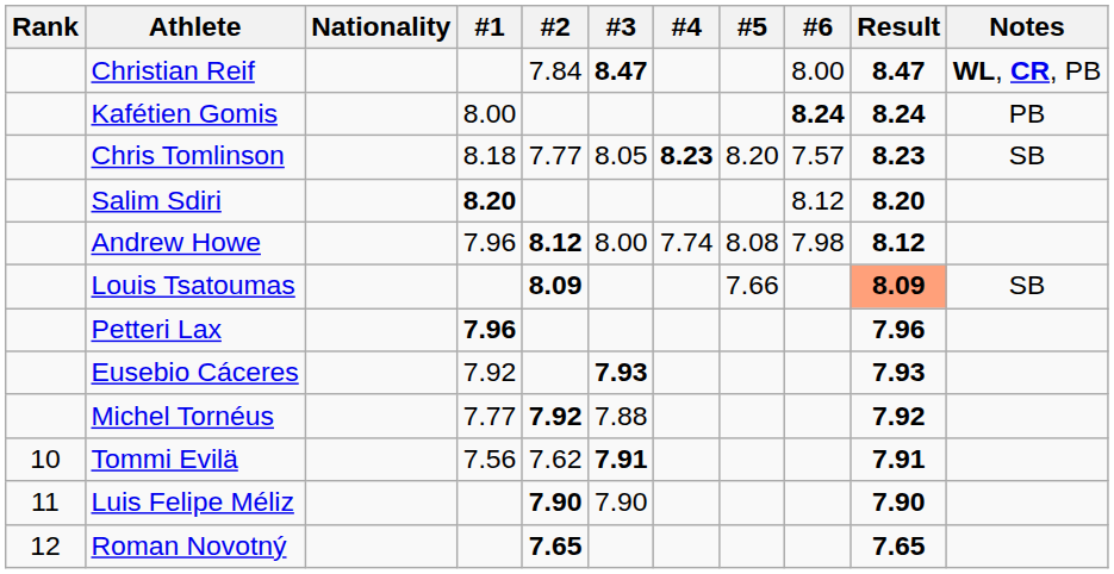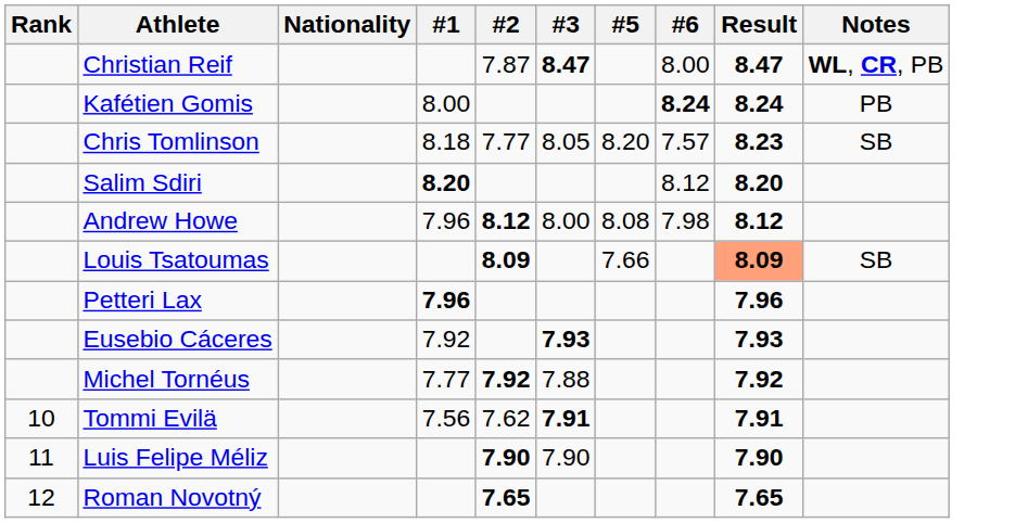 <table class="wikitable sortable" style="text-align:center">
 <tr>
 <th>Rank</th>
 <th>Athlete</th>
 <th>Nationality</th>
 <th>#1</th>
 <th>#2</th>
 <th>#3</th>
-<th>#4</th>
 <th>#5</th>
 <th>#6</th>
 <th>Result</th>
 <th>Notes</th>
 </tr>
 <tr>
 <td></td>
 <td align="left"><a href='#'>Christian Reif</a></td>
 <td align=left></td>
 <td></td>
-<td>7.84</td>
+<td>7.87</td>
 <td><strong>8.47</strong></td>
-<td></td>
 <td></td>
 <td>8.00</td>
 <td><strong>8.47</strong></td>
 <td><strong>WL</strong>, <strong><a href='#'>CR</a></strong>, PB</td>
 </tr>
 <tr>
 <td></td>
 <td align="left"><a href='#'>Kafétien Gomis</a></td>
 <td align=left></td>
 <td>8.00</td>
-<td></td>
 <td></td>
 <td></td>
 <td></td>
 <td><strong>8.24</strong></td>
 <td><strong>8.24</strong></td>
 <td>PB</td>
 </tr>
 <tr>
 <td></td>
 <td align="left"><a href='#'>Chris Tomlinson</a></td>
 <td align=left></td>
 <td>8.18</td>
 <td>7.77</td>
 <td>8.05</td>
-<td><strong>8.23</strong></td>
 <td>8.20</td>
 <td>7.57</td>
 <td><strong>8.23</strong></td>
 <td>SB</td>
 </tr>
 <tr>
 <td></td>
 <td align="left"><a href='#'>Salim Sdiri</a></td>
 <td align=left></td>
 <td><strong>8.20</strong></td>
-<td></td>
 <td></td>
 <td></td>
 <td></td>
 <td>8.12</td>
 <td><strong>8.20</strong></td>
 <td></td>
 </tr>
 <tr>
 <td></td>
 <td align="left"><a href='#'>Andrew Howe</a></td>
 <td align=left></td>
 <td>7.96</td>
 <td><strong>8.12</strong></td>
 <td>8.00</td>
-<td>7.74</td>
 <td>8.08</td>
 <td>7.98</td>
 <td><strong>8.12</strong></td>
 <td></td>
 </tr>
 <tr>
 <td></td>
 <td align="left"><a href='#'>Louis Tsatoumas</a></td>
 <td align=left></td>
 <td></td>
 <td><strong>8.09</strong></td>
 <td></td>
-<td></td>
 <td>7.66</td>
 <td></td>
 <td style="background: lightsalmon;"><strong>8.09</strong></td>
 <td>SB</td>
 </tr>
 <tr>
 <td></td>
 <td align="left"><a href='#'>Petteri Lax</a></td>
 <td align=left></td>
 <td><strong>7.96</strong></td>
-<td></td>
 <td></td>
 <td></td>
 <td></td>
 <td></td>
 <td><strong>7.96</strong></td>
 <td></td>
 </tr>
 <tr>
 <td></td>
 <td align="left"><a href='#'>Eusebio Cáceres</a></td>
 <td align=left></td>
 <td>7.92</td>
 <td></td>
 <td><strong>7.93</strong></td>
 <td></td>
 <td></td>
-<td></td>
 <td><strong>7.93</strong></td>
 <td></td>
 </tr>
 <tr>
 <td></td>
 <td align="left"><a href='#'>Michel Tornéus</a></td>
 <td align=left></td>
 <td>7.77</td>
 <td><strong>7.92</strong></td>
 <td>7.88</td>
-<td></td>
 <td></td>
 <td></td>
 <td><strong>7.92</strong></td>
 <td></td>
 </tr>
 <tr>
 <td>10</td>
 <td align="left"><a href='#'>Tommi Evilä</a></td>
 <td align=left></td>
 <td>7.56</td>
 <td>7.62</td>
 <td><strong>7.91</strong></td>
 <td></td>
 <td></td>
-<td></td>
 <td><strong>7.91</strong></td>
 <td></td>
 </tr>
 <tr>
 <td>11</td>
 <td align="left"><a href='#'>Luis Felipe Méliz</a></td>
 <td align=left></td>
 <td></td>
 <td><strong>7.90</strong></td>
 <td>7.90</td>
-<td></td>
 <td></td>
 <td></td>
 <td><strong>7.90</strong></td>
 <td></td>
 </tr>
 <tr>
 <td>12</td>
 <td align="left"><a href='#'>Roman Novotný</a></td>
 <td align=left></td>
 <td></td>
 <td><strong>7.65</strong></td>
 <td></td>
 <td></td>
 <td></td>
-<td></td>
 <td><strong>7.65</strong></td>
 <td></td>
 </tr>
 </table>
